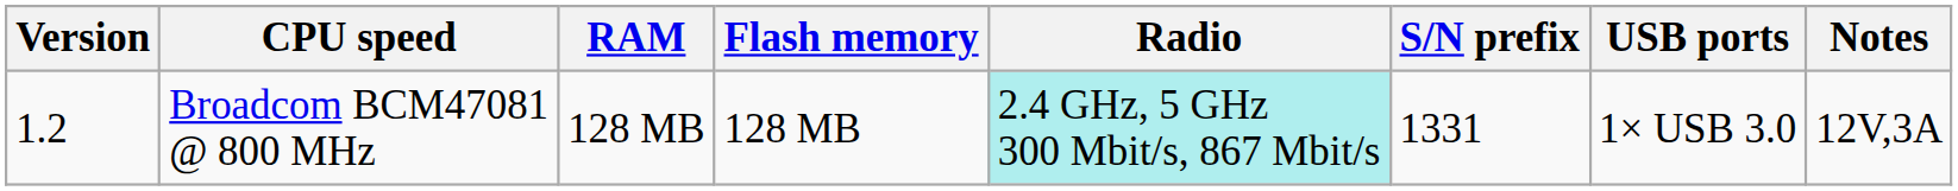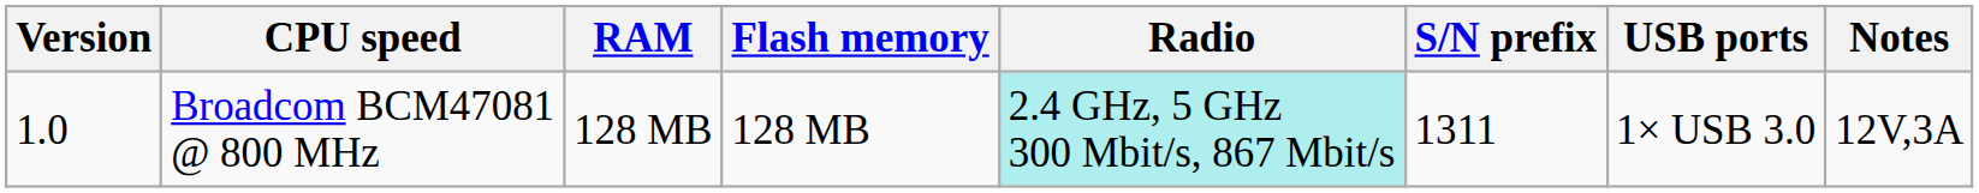 <table class="wikitable">
 <tr>
 <th>Version</th>
 <th>CPU speed</th>
 <th><a href='#'>RAM</a></th>
 <th><a href='#'>Flash memory</a></th>
 <th>Radio</th>
 <th><a href='#'>S/N</a> prefix</th>
 <th>USB ports</th>
 <th>Notes</th>
 </tr>
 <tr>
-<td>1.2</td>
+<td>1.0</td>
 <td><a href='#'>Broadcom</a> BCM47081<br>@ 800 MHz</td>
 <td>128 MB</td>
 <td>128 MB</td>
 <td style="background: paleturquoise;">2.4 GHz, 5 GHz<br>300 Mbit/s, 867 Mbit/s</td>
-<td>1331</td>
+<td>1311</td>
 <td>1× USB 3.0</td>
 <td>12V,3A</td>
 </tr>
 </table>
